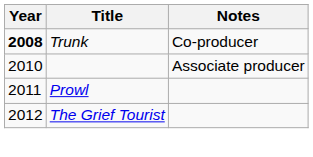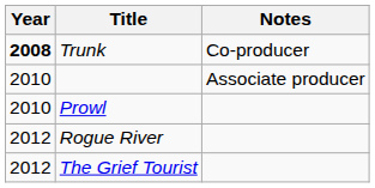 <table class="wikitable sortable">
 <tr>
 <th>Year</th>
 <th>Title</th>
 <th class="unsortable">Notes</th>
 </tr>
 <tr>
 <td><strong>2008</strong></td>
 <td><em>Trunk</em></td>
 <td>Co-producer</td>
 </tr>
 <tr>
 <td>2010</td>
 <td><em></em></td>
 <td>Associate producer</td>
 </tr>
 <tr>
-<td>2011</td>
+<td>2010</td>
 <td><em><a href='#'>Prowl</a></em></td>
+<td></td>
+</tr>
+<tr>
+<td>2012</td>
+<td><em>Rogue River</em></td>
 <td></td>
 </tr>
 <tr>
 <td>2012</td>
 <td><em><a href='#'>The Grief Tourist</a></em></td>
 <td></td>
 </tr>
 </table>
